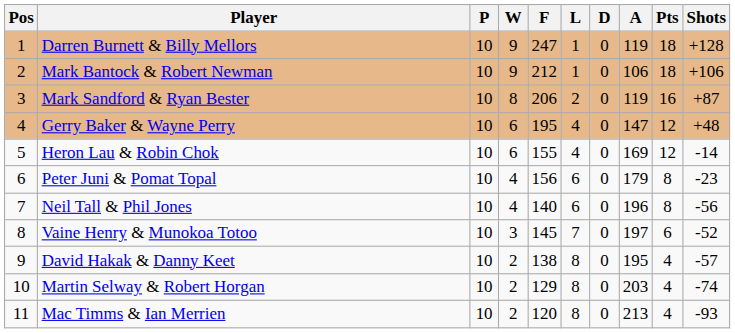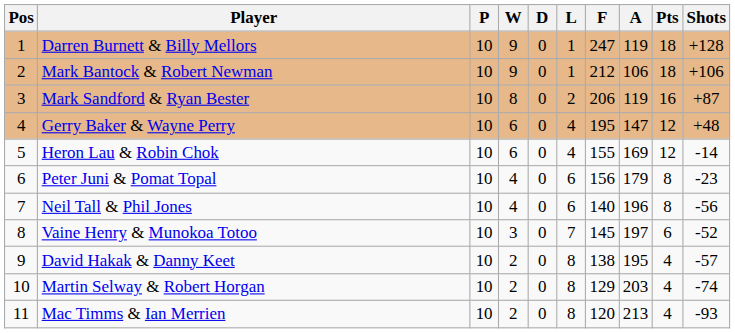 <table class="wikitable" style="font-size: 100%">
 <tr>
 <th width=20>Pos</th>
 <th width=400>Player</th>
 <th width=20>P</th>
 <th width=20>W</th>
+<th width=20>D</th>
+<th width=20>L</th>
 <th width=20>F</th>
-<th width=20>L</th>
-<th width=20>D</th>
 <th width=20>A</th>
 <th width=20>Pts</th>
 <th width=20>Shots</th>
 </tr>
 <tr align=center style="background: #E6B88A;">
 <td>1</td>
 <td align="left"> <a href='#'>Darren Burnett</a> & <a href='#'>Billy Mellors</a></td>
 <td>10</td>
 <td>9</td>
+<td>0</td>
+<td>1</td>
 <td>247</td>
-<td>1</td>
-<td>0</td>
 <td>119</td>
 <td>18</td>
 <td>+128</td>
 </tr>
 <tr align=center style="background: #E6B88A;">
 <td>2</td>
 <td align="left"> <a href='#'>Mark Bantock</a> & <a href='#'>Robert Newman</a></td>
 <td>10</td>
 <td>9</td>
+<td>0</td>
+<td>1</td>
 <td>212</td>
-<td>1</td>
-<td>0</td>
 <td>106</td>
 <td>18</td>
 <td>+106</td>
 </tr>
 <tr align=center style="background: #E6B88A;">
 <td>3</td>
 <td align="left"> <a href='#'>Mark Sandford</a> & <a href='#'>Ryan Bester</a></td>
 <td>10</td>
 <td>8</td>
+<td>0</td>
+<td>2</td>
 <td>206</td>
-<td>2</td>
-<td>0</td>
 <td>119</td>
 <td>16</td>
 <td>+87</td>
 </tr>
 <tr align=center style="background: #E6B88A;">
 <td>4</td>
 <td align="left"> <a href='#'>Gerry Baker</a> & <a href='#'>Wayne Perry</a></td>
 <td>10</td>
 <td>6</td>
+<td>0</td>
+<td>4</td>
 <td>195</td>
-<td>4</td>
-<td>0</td>
 <td>147</td>
 <td>12</td>
 <td>+48</td>
 </tr>
 <tr align=center>
 <td>5</td>
 <td align="left"> <a href='#'>Heron Lau</a> & <a href='#'>Robin Chok</a></td>
 <td>10</td>
 <td>6</td>
+<td>0</td>
+<td>4</td>
 <td>155</td>
-<td>4</td>
-<td>0</td>
 <td>169</td>
 <td>12</td>
 <td>-14</td>
 </tr>
 <tr align=center>
 <td>6</td>
 <td align="left"> <a href='#'>Peter Juni</a> & <a href='#'>Pomat Topal</a></td>
 <td>10</td>
 <td>4</td>
+<td>0</td>
+<td>6</td>
 <td>156</td>
-<td>6</td>
-<td>0</td>
 <td>179</td>
 <td>8</td>
 <td>-23</td>
 </tr>
 <tr align=center>
 <td>7</td>
 <td align="left"> <a href='#'>Neil Tall</a> & <a href='#'>Phil Jones</a></td>
 <td>10</td>
 <td>4</td>
+<td>0</td>
+<td>6</td>
 <td>140</td>
-<td>6</td>
-<td>0</td>
 <td>196</td>
 <td>8</td>
 <td>-56</td>
 </tr>
 <tr align=center>
 <td>8</td>
 <td align="left"> <a href='#'>Vaine Henry</a> & <a href='#'>Munokoa Totoo</a></td>
 <td>10</td>
 <td>3</td>
+<td>0</td>
+<td>7</td>
 <td>145</td>
-<td>7</td>
-<td>0</td>
 <td>197</td>
 <td>6</td>
 <td>-52</td>
 </tr>
 <tr align=center>
 <td>9</td>
 <td align="left"> <a href='#'>David Hakak</a> & <a href='#'>Danny Keet</a></td>
 <td>10</td>
 <td>2</td>
+<td>0</td>
+<td>8</td>
 <td>138</td>
-<td>8</td>
-<td>0</td>
 <td>195</td>
 <td>4</td>
 <td>-57</td>
 </tr>
 <tr align=center>
 <td>10</td>
 <td align="left"> <a href='#'>Martin Selway</a> & <a href='#'>Robert Horgan</a></td>
 <td>10</td>
 <td>2</td>
+<td>0</td>
+<td>8</td>
 <td>129</td>
-<td>8</td>
-<td>0</td>
 <td>203</td>
 <td>4</td>
 <td>-74</td>
 </tr>
 <tr align=center>
 <td>11</td>
 <td align="left"> <a href='#'>Mac Timms</a> & <a href='#'>Ian Merrien</a></td>
 <td>10</td>
 <td>2</td>
+<td>0</td>
+<td>8</td>
 <td>120</td>
-<td>8</td>
-<td>0</td>
 <td>213</td>
 <td>4</td>
 <td>-93</td>
 </tr>
 </table>
